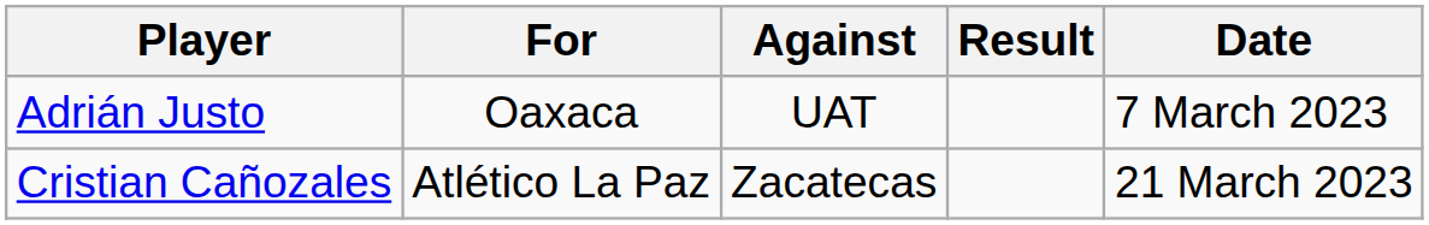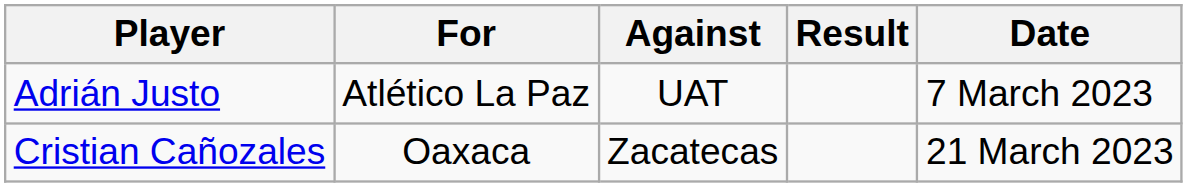 <table class="wikitable sortable">
 <tr>
 <th>Player</th>
 <th>For</th>
 <th>Against</th>
 <th>Result</th>
 <th>Date</th>
 </tr>
 <tr>
 <td> <a href='#'>Adrián Justo</a></td>
-<td align=center>Oaxaca</td>
+<td>Atlético La Paz</td>
 <td align=center>UAT</td>
 <td></td>
 <td>7 March 2023</td>
 </tr>
 <tr>
 <td> <a href='#'>Cristian Cañozales</a></td>
-<td>Atlético La Paz</td>
+<td align=center>Oaxaca</td>
 <td>Zacatecas</td>
 <td></td>
 <td>21 March 2023</td>
 </tr>
 </table>
